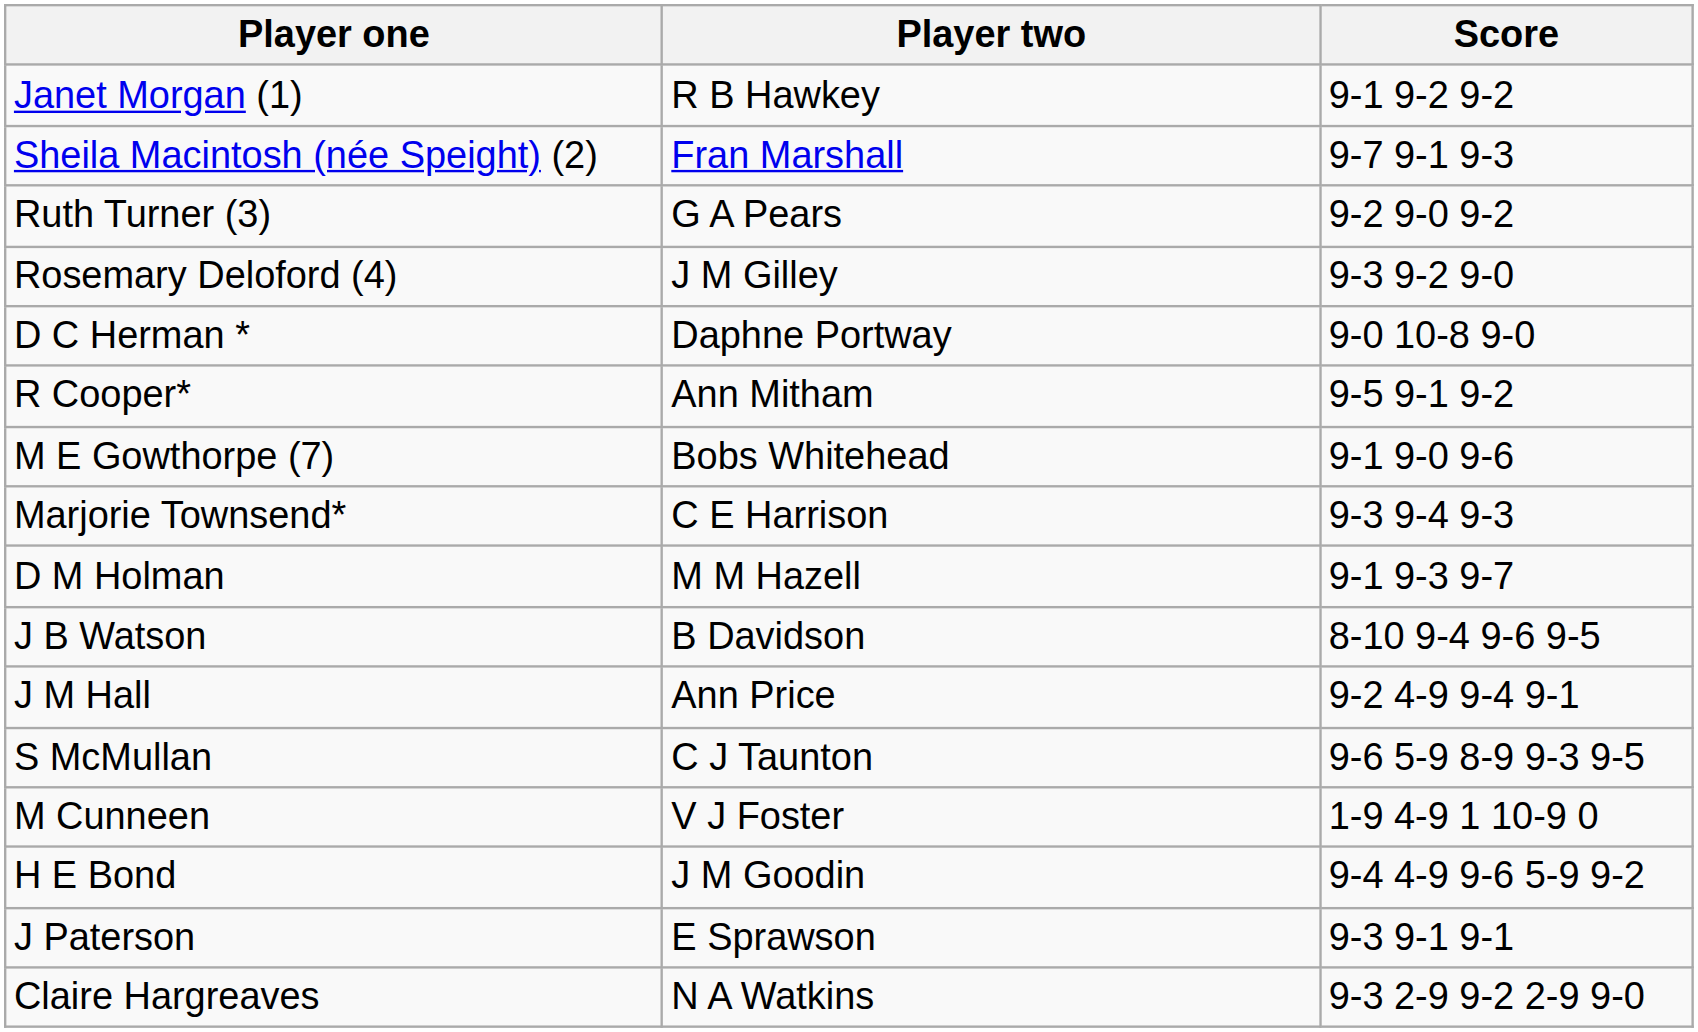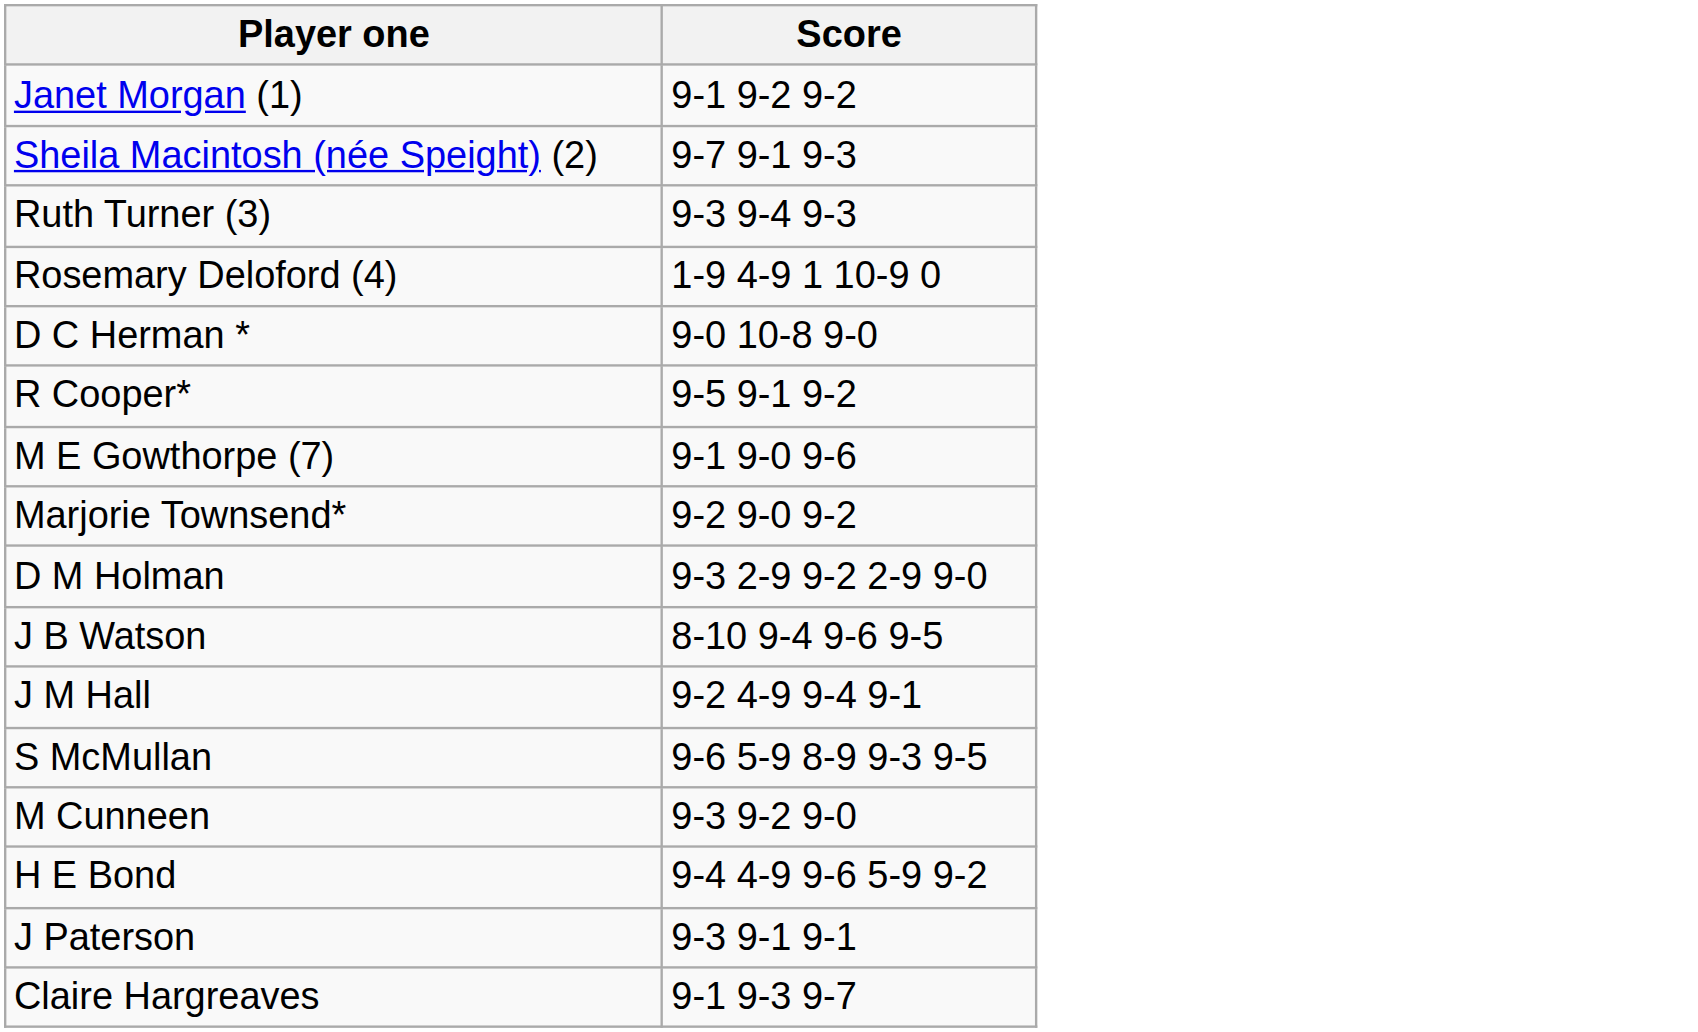 <table class="wikitable">
 <tr>
 <th width=270>Player one</th>
-<th width=270>Player two</th>
 <th width=150>Score</th>
 </tr>
 <tr>
 <td><a href='#'>Janet Morgan</a> (1)</td>
-<td>R B Hawkey</td>
 <td>9-1 9-2 9-2</td>
 </tr>
 <tr>
 <td><a href='#'>Sheila Macintosh (née Speight)</a> (2)</td>
-<td><a href='#'>Fran Marshall</a></td>
 <td>9-7 9-1 9-3</td>
 </tr>
 <tr>
 <td>Ruth Turner (3)</td>
-<td>G A Pears</td>
-<td>9-2 9-0 9-2</td>
+<td>9-3 9-4 9-3</td>
 </tr>
 <tr>
 <td>Rosemary Deloford (4)</td>
-<td>J M Gilley</td>
-<td>9-3 9-2 9-0</td>
+<td>1-9 4-9 1 10-9 0</td>
 </tr>
 <tr>
 <td>D C Herman *</td>
-<td>Daphne Portway</td>
 <td>9-0 10-8 9-0</td>
 </tr>
 <tr>
 <td>R Cooper*</td>
-<td>Ann Mitham</td>
 <td>9-5 9-1 9-2</td>
 </tr>
 <tr>
 <td>M E Gowthorpe (7)</td>
-<td>Bobs Whitehead</td>
 <td>9-1 9-0 9-6</td>
 </tr>
 <tr>
 <td> Marjorie Townsend*</td>
-<td>C E Harrison</td>
-<td>9-3 9-4 9-3</td>
+<td>9-2 9-0 9-2</td>
 </tr>
 <tr>
 <td>D M Holman</td>
-<td>M M Hazell</td>
-<td>9-1 9-3 9-7</td>
+<td>9-3 2-9 9-2 2-9 9-0</td>
 </tr>
 <tr>
 <td>J B Watson</td>
-<td>B Davidson</td>
 <td>8-10 9-4 9-6 9-5</td>
 </tr>
 <tr>
 <td>J M Hall</td>
-<td>Ann Price</td>
 <td>9-2 4-9 9-4 9-1</td>
 </tr>
 <tr>
 <td>S McMullan</td>
-<td>C J Taunton</td>
 <td>9-6 5-9 8-9 9-3 9-5</td>
 </tr>
 <tr>
 <td>M Cunneen</td>
-<td>V J Foster</td>
-<td>1-9 4-9 1 10-9 0</td>
+<td>9-3 9-2 9-0</td>
 </tr>
 <tr>
 <td>H E Bond</td>
-<td>J M Goodin</td>
 <td>9-4 4-9 9-6 5-9 9-2</td>
 </tr>
 <tr>
 <td>J Paterson</td>
-<td>E Sprawson</td>
 <td>9-3 9-1 9-1</td>
 </tr>
 <tr>
 <td>Claire Hargreaves</td>
-<td>N A Watkins</td>
-<td>9-3 2-9 9-2 2-9 9-0</td>
+<td>9-1 9-3 9-7</td>
 </tr>
 </table>
